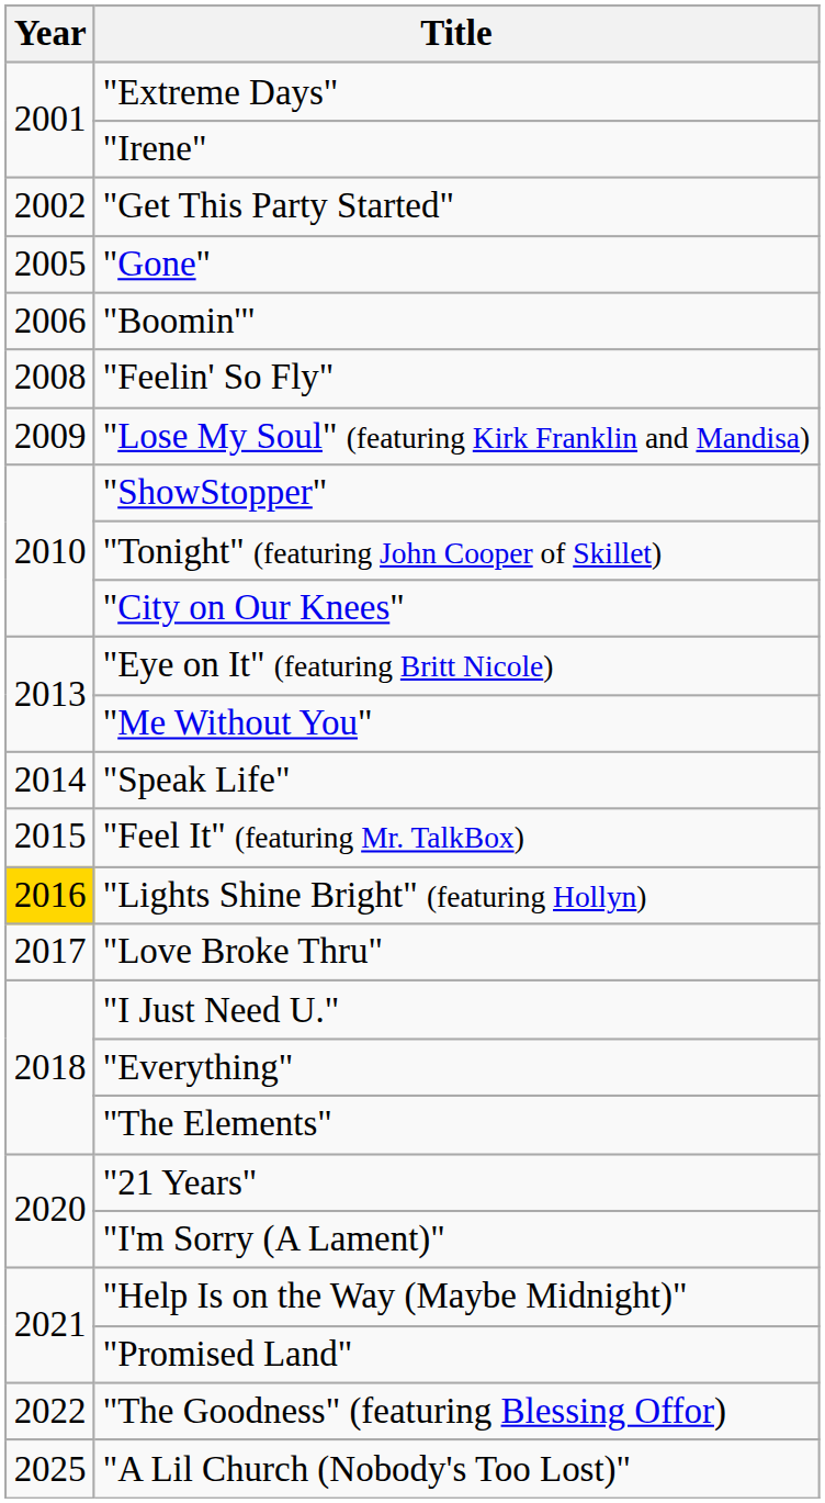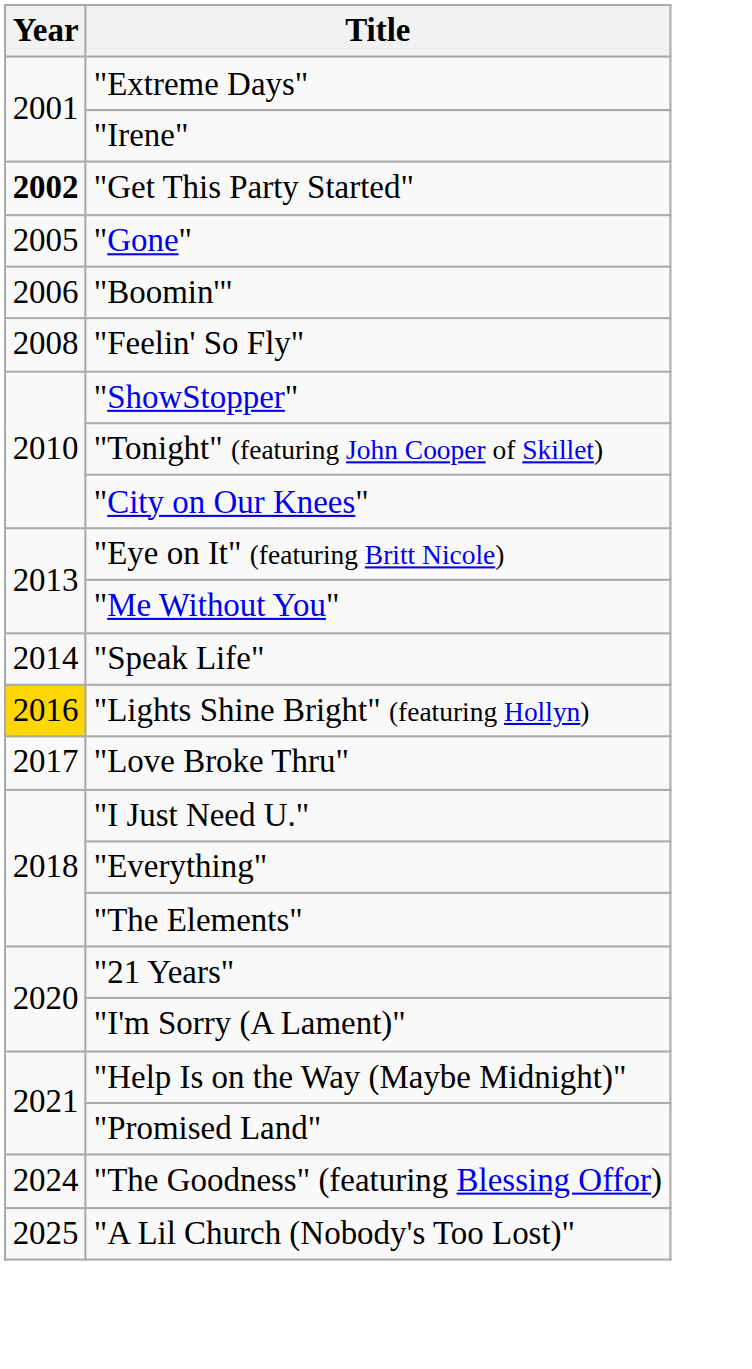 <table class="wikitable plainrowheaders" style="text-align:left;">
 <tr>
 <th>Year</th>
 <th>Title</th>
 </tr>
 <tr>
 <td rowspan="2">2001</td>
 <td>"Extreme Days"</td>
 </tr>
 <tr>
 <td>"Irene"</td>
 </tr>
 <tr>
-<td>2002</td>
+<td><strong>2002</strong></td>
 <td>"Get This Party Started"</td>
 </tr>
 <tr>
 <td>2005</td>
 <td>"<a href='#'>Gone</a>"</td>
 </tr>
 <tr>
 <td>2006</td>
 <td>"Boomin'"</td>
 </tr>
 <tr>
 <td>2008</td>
 <td>"Feelin' So Fly"</td>
-</tr>
-<tr>
-<td>2009</td>
-<td>"<a href='#'>Lose My Soul</a>" <small>(featuring <a href='#'>Kirk Franklin</a> and <a href='#'>Mandisa</a>)</small></td>
 </tr>
 <tr>
 <td rowspan="3">2010</td>
 <td>"<a href='#'>ShowStopper</a>"</td>
 </tr>
 <tr>
 <td>"Tonight" <small>(featuring <a href='#'>John Cooper</a> of <a href='#'>Skillet</a>)</small></td>
 </tr>
 <tr>
 <td>"<a href='#'>City on Our Knees</a>"</td>
 </tr>
 <tr>
 <td rowspan="2">2013</td>
 <td>"Eye on It" <small>(featuring <a href='#'>Britt Nicole</a>)</small></td>
 </tr>
 <tr>
 <td>"<a href='#'>Me Without You</a>"</td>
 </tr>
 <tr>
 <td>2014</td>
 <td>"Speak Life"</td>
-</tr>
-<tr>
-<td>2015</td>
-<td>"Feel It" <small>(featuring <a href='#'>Mr. TalkBox</a>)</small></td>
 </tr>
 <tr>
 <td style="background: gold;">2016</td>
 <td>"Lights Shine Bright" <small>(featuring <a href='#'>Hollyn</a>)</small></td>
 </tr>
 <tr>
 <td>2017</td>
 <td>"Love Broke Thru"</td>
 </tr>
 <tr>
 <td rowspan="3">2018</td>
 <td>"I Just Need U."</td>
 </tr>
 <tr>
 <td>"Everything"</td>
 </tr>
 <tr>
 <td>"The Elements"</td>
 </tr>
 <tr>
 <td rowspan="2">2020</td>
 <td>"21 Years"</td>
 </tr>
 <tr>
 <td>"I'm Sorry (A Lament)"</td>
 </tr>
 <tr>
 <td rowspan="2">2021</td>
 <td>"Help Is on the Way (Maybe Midnight)"</td>
 </tr>
 <tr>
 <td>"Promised Land"</td>
 </tr>
 <tr>
-<td>2022</td>
+<td>2024</td>
 <td>"The Goodness" (featuring <a href='#'>Blessing Offor</a>)</td>
 </tr>
 <tr>
 <td>2025</td>
 <td>"A Lil Church (Nobody's Too Lost)"</td>
 </tr>
 </table>
